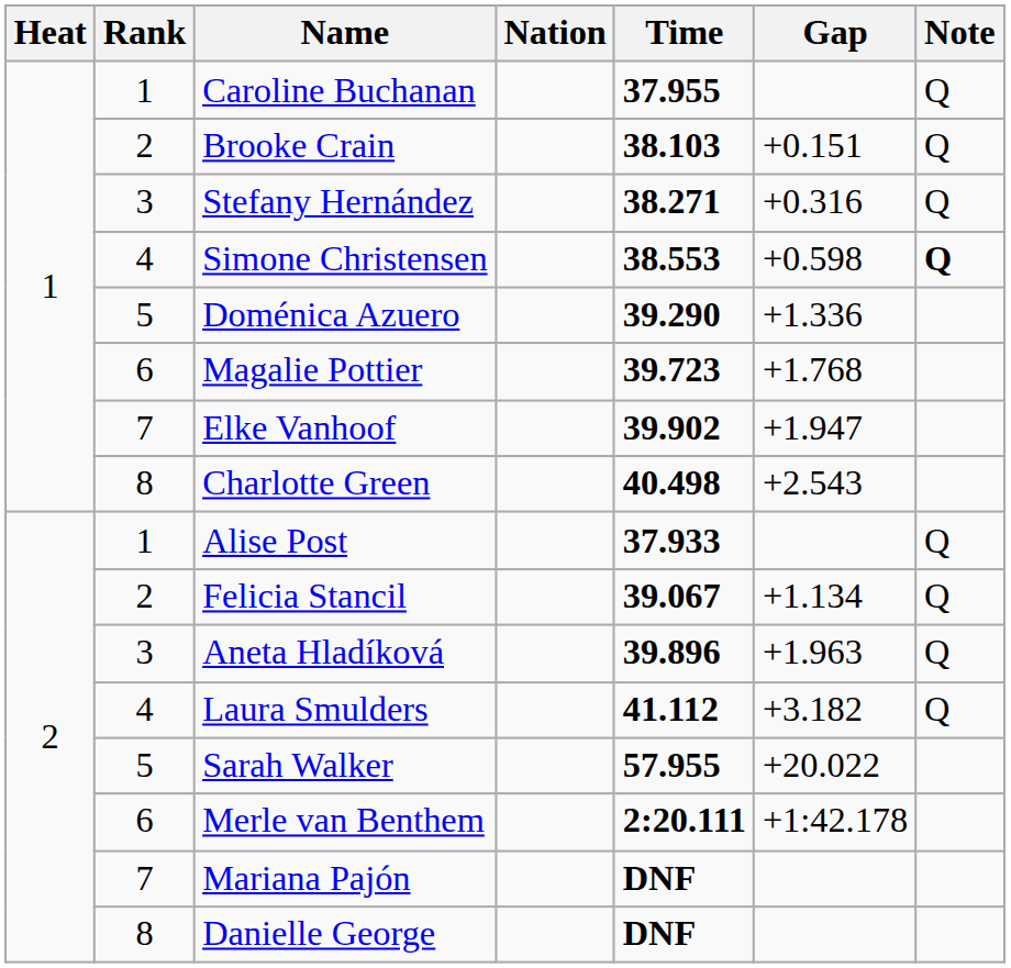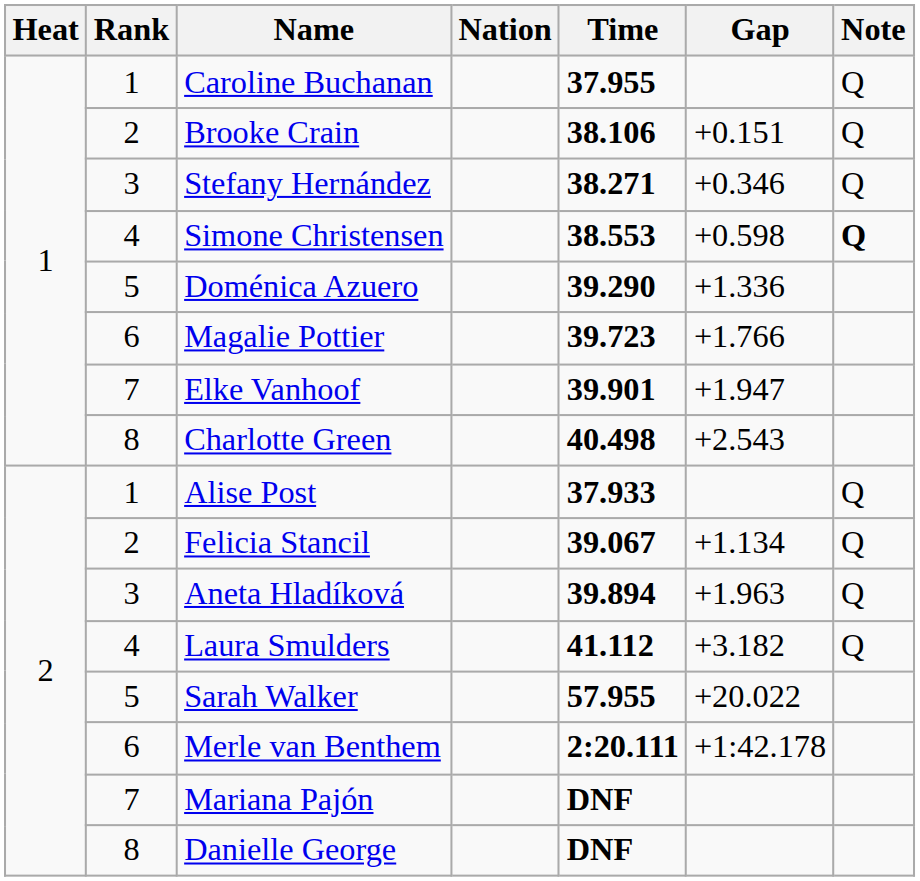 <table class=wikitable sortable style=text-align:center>
 <tr>
 <th>Heat</th>
 <th>Rank</th>
 <th>Name</th>
 <th>Nation</th>
 <th>Time</th>
 <th>Gap</th>
 <th>Note</th>
 </tr>
 <tr>
 <td rowspan=8>1</td>
 <td>1</td>
 <td align=left><a href='#'>Caroline Buchanan</a></td>
 <td align=left></td>
 <td align=left><strong>37.955</strong></td>
 <td></td>
 <td align=left>Q</td>
 </tr>
 <tr>
 <td>2</td>
 <td align=left><a href='#'>Brooke Crain</a></td>
 <td align=left></td>
-<td align=left><strong>38.103</strong></td>
+<td align=left><strong>38.106</strong></td>
 <td align=left>+0.151</td>
 <td align=left>Q</td>
 </tr>
 <tr>
 <td>3</td>
 <td align=left><a href='#'>Stefany Hernández</a></td>
 <td align=left></td>
 <td align=left><strong>38.271</strong></td>
-<td align=left>+0.316</td>
+<td align=left>+0.346</td>
 <td align=left>Q</td>
 </tr>
 <tr>
 <td>4</td>
 <td align=left><a href='#'>Simone Christensen</a></td>
 <td align=left></td>
 <td align=left><strong>38.553</strong></td>
 <td align=left>+0.598</td>
 <td align=left><strong>Q</strong></td>
 </tr>
 <tr>
 <td>5</td>
 <td align=left><a href='#'>Doménica Azuero</a></td>
 <td align=left></td>
 <td align=left><strong>39.290</strong></td>
 <td align=left>+1.336</td>
 <td align=left></td>
 </tr>
 <tr>
 <td>6</td>
 <td align=left><a href='#'>Magalie Pottier</a></td>
 <td align=left></td>
 <td align=left><strong>39.723</strong></td>
-<td align=left>+1.768</td>
+<td align=left>+1.766</td>
 <td align=left></td>
 </tr>
 <tr>
 <td>7</td>
 <td align=left><a href='#'>Elke Vanhoof</a></td>
 <td align=left></td>
-<td align=left><strong>39.902</strong></td>
+<td align=left><strong>39.901</strong></td>
 <td align=left>+1.947</td>
 <td align=left></td>
 </tr>
 <tr>
 <td>8</td>
 <td align=left><a href='#'>Charlotte Green</a></td>
 <td align=left></td>
 <td align=left><strong>40.498</strong></td>
 <td align=left>+2.543</td>
 <td align=left></td>
 </tr>
 <tr>
 <td rowspan=8>2</td>
 <td>1</td>
 <td align=left><a href='#'>Alise Post</a></td>
 <td align=left></td>
 <td align=left><strong>37.933</strong></td>
 <td></td>
 <td align=left>Q</td>
 </tr>
 <tr>
 <td>2</td>
 <td align=left><a href='#'>Felicia Stancil</a></td>
 <td align=left></td>
 <td align=left><strong>39.067</strong></td>
 <td align=left>+1.134</td>
 <td align=left>Q</td>
 </tr>
 <tr>
 <td>3</td>
 <td align=left><a href='#'>Aneta Hladíková</a></td>
 <td align=left></td>
-<td align=left><strong>39.896</strong></td>
+<td align=left><strong>39.894</strong></td>
 <td align=left>+1.963</td>
 <td align=left>Q</td>
 </tr>
 <tr>
 <td>4</td>
 <td align=left><a href='#'>Laura Smulders</a></td>
 <td align=left></td>
 <td align=left><strong>41.112</strong></td>
 <td align=left>+3.182</td>
 <td align=left>Q</td>
 </tr>
 <tr>
 <td>5</td>
 <td align=left><a href='#'>Sarah Walker</a></td>
 <td align=left></td>
 <td align=left><strong>57.955</strong></td>
 <td align=left>+20.022</td>
 <td align=left></td>
 </tr>
 <tr>
 <td>6</td>
 <td align=left><a href='#'>Merle van Benthem</a></td>
 <td align=left></td>
 <td align=left><strong>2:20.111</strong></td>
 <td align=left>+1:42.178</td>
 <td align=left></td>
 </tr>
 <tr>
 <td>7</td>
 <td align=left><a href='#'>Mariana Pajón</a></td>
 <td align=left></td>
 <td align=left><strong>DNF</strong></td>
 <td align=left></td>
 <td align=left></td>
 </tr>
 <tr>
 <td>8</td>
 <td align=left><a href='#'>Danielle George</a></td>
 <td align=left></td>
 <td align=left><strong>DNF</strong></td>
 <td align=left></td>
 <td align=left></td>
 </tr>
 </table>
